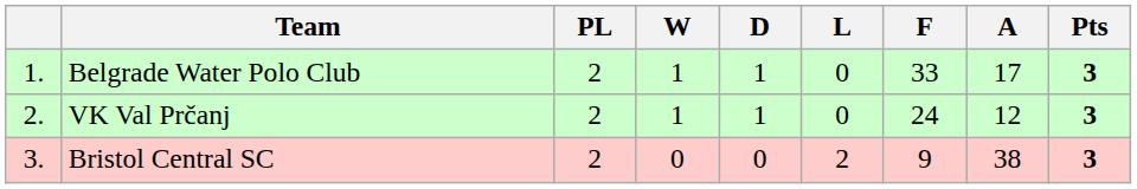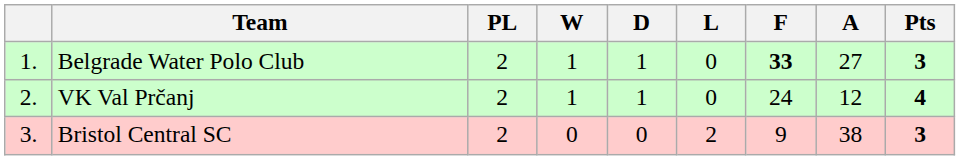 <table class="wikitable" style="text-align:center">
 <tr>
 <th width=25></th>
 <th width=275>Team</th>
 <th width=40>PL</th>
 <th width=40>W</th>
 <th width=40>D</th>
 <th width=40>L</th>
 <th width=40>F</th>
 <th width=40>A</th>
 <th width=40>Pts</th>
 </tr>
 <tr bgcolor=#ccffcc>
 <td>1.</td>
 <td align=left> Belgrade Water Polo Club</td>
 <td>2</td>
 <td>1</td>
 <td>1</td>
 <td>0</td>
-<td>33</td>
-<td>17</td>
+<td><strong>33</strong></td>
+<td>27</td>
 <td><strong>3</strong></td>
 </tr>
 <tr bgcolor=#ccffcc>
 <td>2.</td>
 <td align=left> VK Val Prčanj</td>
 <td>2</td>
 <td>1</td>
 <td>1</td>
 <td>0</td>
 <td>24</td>
 <td>12</td>
-<td><strong>3</strong></td>
+<td><strong>4</strong></td>
 </tr>
 <tr style="background: #ffcccc;">
 <td>3.</td>
 <td align=left> Bristol Central SC</td>
 <td>2</td>
 <td>0</td>
 <td>0</td>
 <td>2</td>
 <td>9</td>
 <td>38</td>
 <td><strong>3</strong></td>
 </tr>
 </table>
